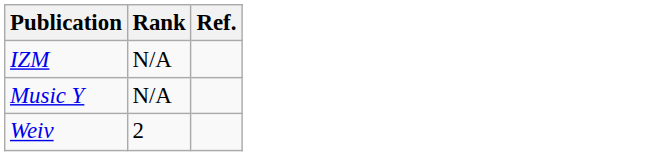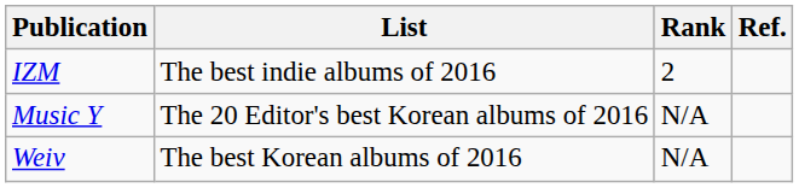 <table class="wikitable">
 <tr>
 <th>Publication</th>
+<th>List</th>
 <th>Rank</th>
 <th>Ref.</th>
 </tr>
 <tr>
 <td><em><a href='#'>IZM</a></em></td>
-<td>N/A</td>
+<td>The best indie albums of 2016</td>
+<td>2</td>
 <td></td>
 </tr>
 <tr>
 <td><em><a href='#'>Music Y</a></em></td>
+<td>The 20 Editor's best Korean albums of 2016</td>
 <td>N/A</td>
 <td></td>
 </tr>
 <tr>
 <td><em><a href='#'>Weiv</a></em></td>
-<td>2</td>
+<td>The best Korean albums of 2016</td>
+<td>N/A</td>
 <td></td>
 </tr>
 </table>
